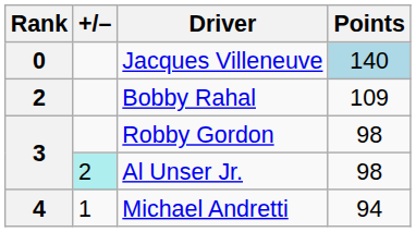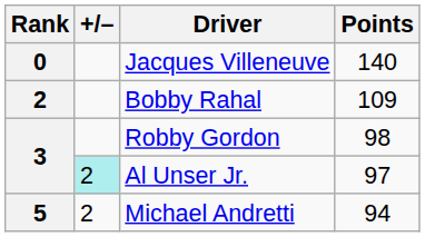 <table class="wikitable" style="font-size: 95%;">
 <tr>
 <th scope="col">Rank</th>
 <th scope="col">+/–</th>
 <th scope="col">Driver</th>
 <th scope="col">Points</th>
 </tr>
 <tr>
 <th>0</th>
 <td align="left"></td>
 <td> <a href='#'>Jacques Villeneuve</a></td>
-<td align=center style="background: lightblue;">140</td>
+<td align=center>140</td>
 </tr>
 <tr>
 <th>2</th>
 <td align="left"></td>
 <td> <a href='#'>Bobby Rahal</a></td>
 <td align=center>109</td>
 </tr>
 <tr>
 <th rowspan=2>3</th>
 <td align="left"></td>
 <td> <a href='#'>Robby Gordon</a></td>
 <td align=center>98</td>
 </tr>
 <tr>
 <td align="left" style="background: paleturquoise;"> 2</td>
 <td> <a href='#'>Al Unser Jr.</a></td>
-<td align=center>98</td>
+<td align=center>97</td>
 </tr>
 <tr>
-<th>4</th>
-<td align="left"> 1</td>
+<th>5</th>
+<td align="left"> 2</td>
 <td> <a href='#'>Michael Andretti</a></td>
 <td align=center>94</td>
 </tr>
 </table>
